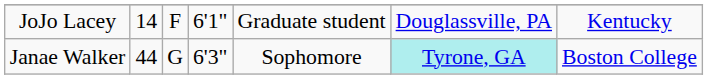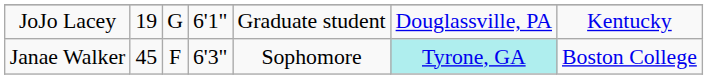 <table class="wikitable sortable" style="text-align: center">
 <tr align=center>
 </tr>
 <tr>
 <td>JoJo Lacey</td>
-<td>14</td>
-<td>F</td>
+<td>19</td>
+<td>G</td>
 <td>6'1"</td>
 <td>Graduate student</td>
 <td><a href='#'>Douglassville, PA</a></td>
 <td><a href='#'>Kentucky</a></td>
 </tr>
 <tr>
 <td>Janae Walker</td>
-<td>44</td>
-<td>G</td>
+<td>45</td>
+<td>F</td>
 <td>6'3"</td>
 <td>Sophomore</td>
 <td style="background: paleturquoise;"><a href='#'>Tyrone, GA</a></td>
 <td><a href='#'>Boston College</a></td>
 </tr>
 </table>
